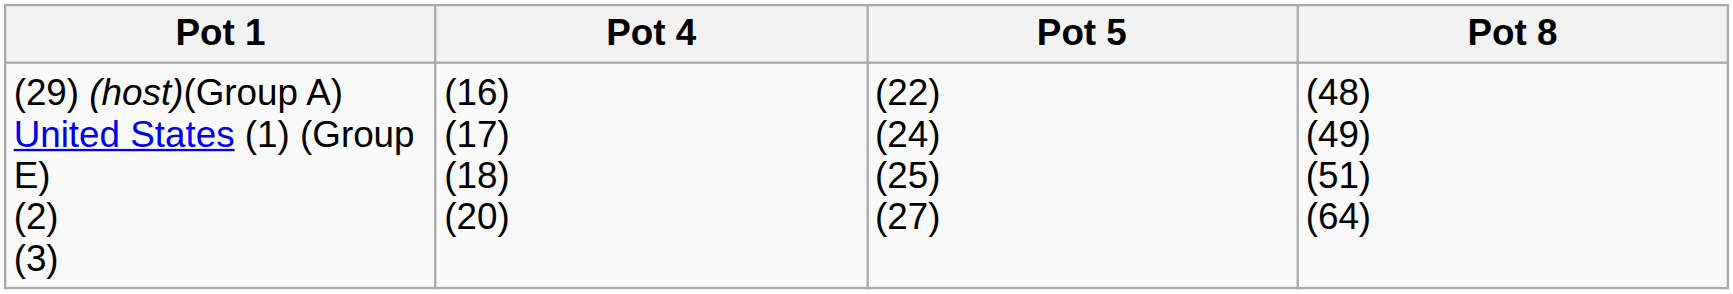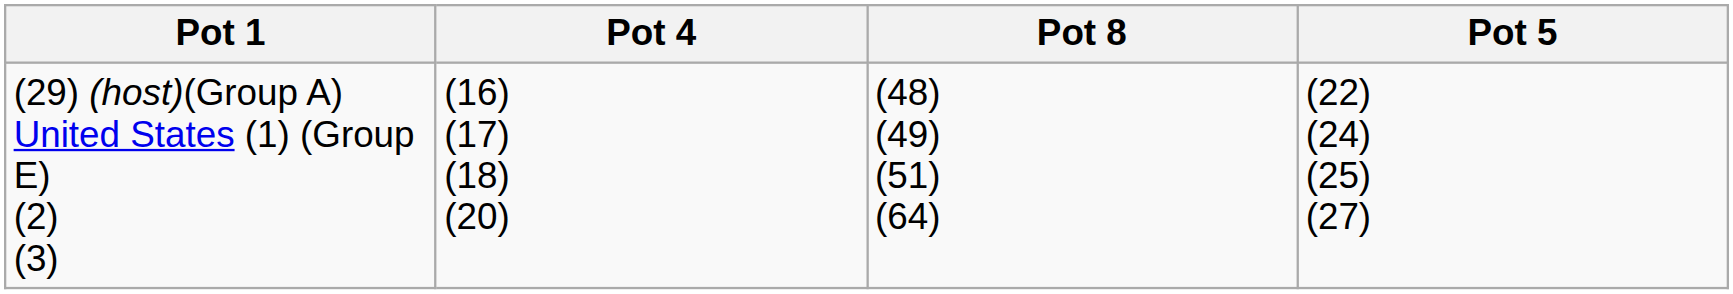 <table class=wikitable width=750>
 <tr>
 <th width=25%>Pot 1</th>
 <th width=25%>Pot 4</th>
+<th width=25%>Pot 8</th>
 <th width=25%>Pot 5</th>
-<th width=25%>Pot 8</th>
 </tr>
 <tr valign=top>
 <td> (29) <em>(host)</em>(Group A)<br> <a href='#'>United States</a> (1) (Group E)<br> (2)<br> (3)</td>
 <td> (16)<br> (17)<br> (18)<br> (20)</td>
+<td> (48)<br> (49)<br> (51)<br> (64)</td>
 <td> (22)<br> (24)<br> (25)<br> (27)</td>
-<td> (48)<br> (49)<br> (51)<br> (64)</td>
 </tr>
 </table>
